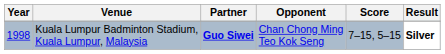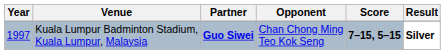 <table class="sortable wikitable" style="font-size: 90%;">
 <tr>
 <th>Year</th>
 <th>Venue</th>
 <th>Partner</th>
 <th>Opponent</th>
 <th>Score</th>
 <th>Result</th>
 </tr>
 <tr>
 </tr>
 <tr style="background:#AABBCC">
-<td align="center"><a href='#'>1998</a></td>
+<td align="center"><a href='#'>1997</a></td>
 <td align="left">Kuala Lumpur Badminton Stadium,<br><a href='#'>Kuala Lumpur</a>, <a href='#'>Malaysia</a></td>
 <td align="left"><strong> <a href='#'>Guo Siwei</a></strong></td>
 <td align="left"> <a href='#'>Chan Chong Ming</a> <br>  <a href='#'>Teo Kok Seng</a></td>
-<td align="left">7–15, 5–15</td>
+<td align="left"><strong>7–15, 5–15</strong></td>
 <td style="text-align:left; background:white"> <strong>Silver</strong></td>
 </tr>
 </table>
